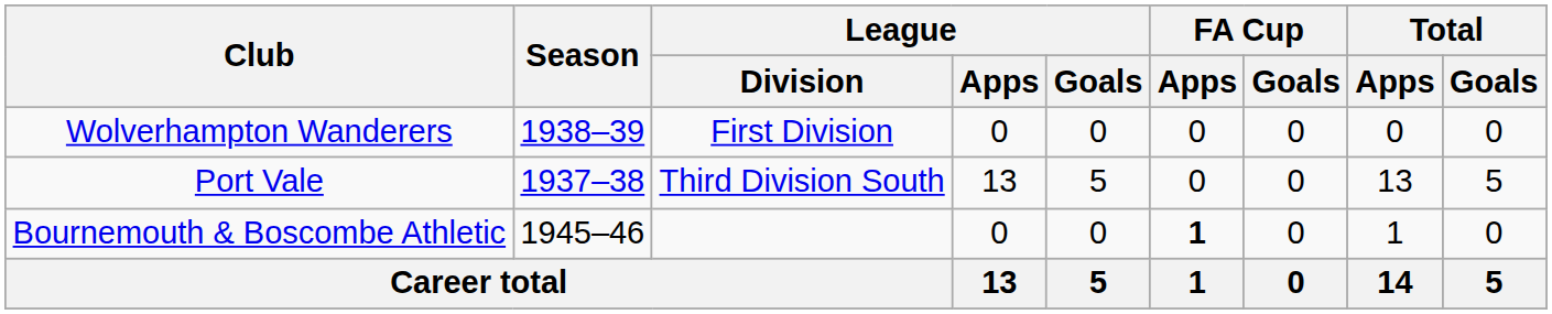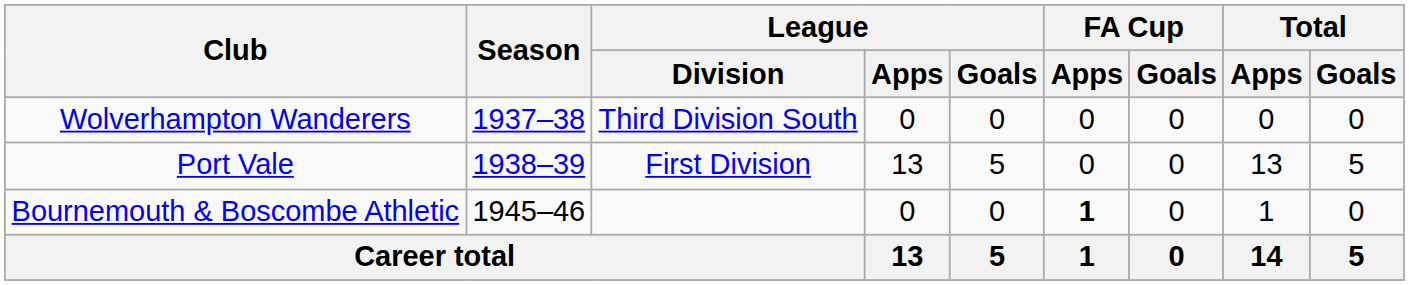 <table class="wikitable" style="text-align: center;">
 <tr>
 <th rowspan="2">Club</th>
 <th rowspan="2">Season</th>
 <th colspan="3">League</th>
 <th colspan="2">FA Cup</th>
 <th colspan="2">Total</th>
 </tr>
 <tr>
 <th>Division</th>
 <th>Apps</th>
 <th>Goals</th>
 <th>Apps</th>
 <th>Goals</th>
 <th>Apps</th>
 <th>Goals</th>
 </tr>
 <tr>
 <td><a href='#'>Wolverhampton Wanderers</a></td>
-<td><a href='#'>1938–39</a></td>
-<td><a href='#'>First Division</a></td>
+<td><a href='#'>1937–38</a></td>
+<td><a href='#'>Third Division South</a></td>
 <td>0</td>
 <td>0</td>
 <td>0</td>
 <td>0</td>
 <td>0</td>
 <td>0</td>
 </tr>
 <tr>
 <td><a href='#'>Port Vale</a></td>
-<td><a href='#'>1937–38</a></td>
-<td><a href='#'>Third Division South</a></td>
+<td><a href='#'>1938–39</a></td>
+<td><a href='#'>First Division</a></td>
 <td>13</td>
 <td>5</td>
 <td>0</td>
 <td>0</td>
 <td>13</td>
 <td>5</td>
 </tr>
 <tr>
 <td><a href='#'>Bournemouth & Boscombe Athletic</a></td>
 <td>1945–46</td>
 <td></td>
 <td>0</td>
 <td>0</td>
 <td><strong>1</strong></td>
 <td>0</td>
 <td>1</td>
 <td>0</td>
 </tr>
 <tr>
 <th colspan="3">Career total</th>
 <th>13</th>
 <th>5</th>
 <th>1</th>
 <th>0</th>
 <th>14</th>
 <th>5</th>
 </tr>
 </table>
